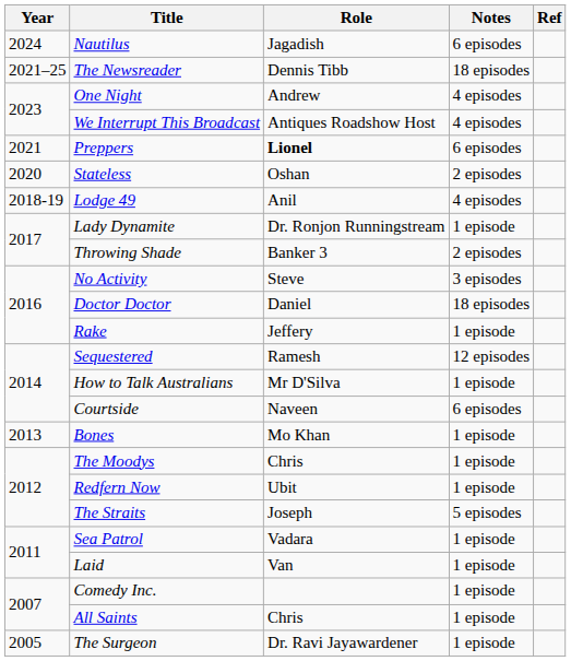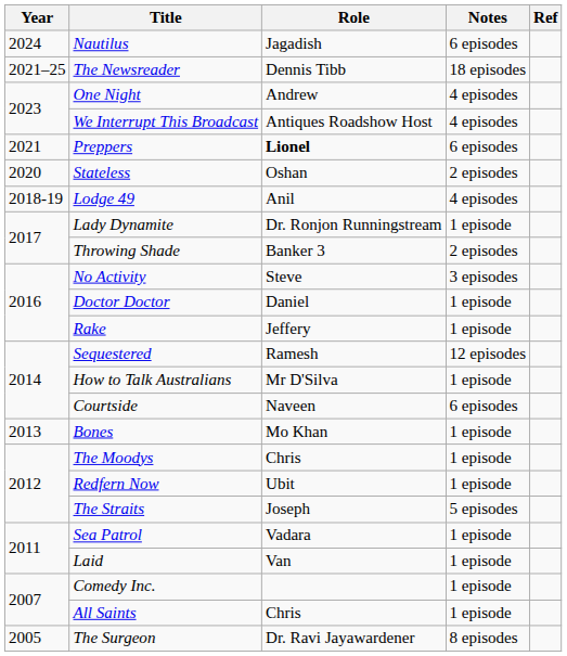 <table class="wikitable sortable">
 <tr>
 <th>Year</th>
 <th>Title</th>
 <th>Role</th>
 <th>Notes</th>
 <th>Ref</th>
 </tr>
 <tr>
 <td>2024</td>
 <td><a href='#'><em>Nautilus</em></a></td>
 <td>Jagadish</td>
 <td>6 episodes</td>
 <td></td>
 </tr>
 <tr>
 <td>2021–25</td>
 <td><em><a href='#'>The Newsreader</a></em></td>
 <td>Dennis Tibb</td>
 <td>18 episodes</td>
 <td></td>
 </tr>
 <tr>
 <td rowspan="2">2023</td>
 <td><a href='#'><em>One Night</em></a></td>
 <td>Andrew</td>
 <td>4 episodes</td>
 <td></td>
 </tr>
 <tr>
 <td><a href='#'><em>We Interrupt This Broadcast</em></a></td>
 <td>Antiques Roadshow Host</td>
 <td>4 episodes</td>
 <td></td>
 </tr>
 <tr>
 <td>2021</td>
 <td><a href='#'><em>Preppers</em></a></td>
 <td><strong>Lionel</strong></td>
 <td>6 episodes</td>
 <td></td>
 </tr>
 <tr>
 <td>2020</td>
 <td><a href='#'><em>Stateless</em></a></td>
 <td>Oshan</td>
 <td>2 episodes</td>
 <td></td>
 </tr>
 <tr>
 <td>2018-19</td>
 <td><em><a href='#'>Lodge 49</a></em></td>
 <td>Anil</td>
 <td>4 episodes</td>
 <td></td>
 </tr>
 <tr>
 <td rowspan="2">2017</td>
 <td><em>Lady Dynamite</em></td>
 <td>Dr. Ronjon Runningstream</td>
 <td>1 episode</td>
 <td></td>
 </tr>
 <tr>
 <td><em>Throwing Shade</em></td>
 <td>Banker 3</td>
 <td>2 episodes</td>
 <td></td>
 </tr>
 <tr>
 <td rowspan="3">2016</td>
 <td><em><a href='#'>No Activity</a></em></td>
 <td>Steve</td>
 <td>3 episodes</td>
 <td></td>
 </tr>
 <tr>
 <td><a href='#'><em>Doctor Doctor</em></a></td>
 <td>Daniel</td>
-<td>18 episodes</td>
+<td>1 episode</td>
 <td></td>
 </tr>
 <tr>
 <td><a href='#'><em>Rake</em></a></td>
 <td>Jeffery</td>
 <td>1 episode</td>
 <td></td>
 </tr>
 <tr>
 <td rowspan="3">2014</td>
 <td><a href='#'><em>Sequestered</em></a></td>
 <td>Ramesh</td>
 <td>12 episodes</td>
 <td></td>
 </tr>
 <tr>
 <td><em>How to Talk Australians</em></td>
 <td>Mr D'Silva</td>
 <td>1 episode</td>
 <td></td>
 </tr>
 <tr>
 <td><em>Courtside</em></td>
 <td>Naveen</td>
 <td>6 episodes</td>
 <td></td>
 </tr>
 <tr>
 <td>2013</td>
 <td><a href='#'><em>Bones</em></a></td>
 <td>Mo Khan</td>
 <td>1 episode</td>
 <td></td>
 </tr>
 <tr>
 <td rowspan="3">2012</td>
 <td><em><a href='#'>The Moodys</a></em></td>
 <td>Chris</td>
 <td>1 episode</td>
 <td></td>
 </tr>
 <tr>
 <td><em><a href='#'>Redfern Now</a></em></td>
 <td>Ubit</td>
 <td>1 episode</td>
 <td></td>
 </tr>
 <tr>
 <td><em><a href='#'>The Straits</a></em></td>
 <td>Joseph</td>
 <td>5 episodes</td>
 <td></td>
 </tr>
 <tr>
 <td rowspan="2">2011</td>
 <td><em><a href='#'>Sea Patrol</a></em></td>
 <td>Vadara</td>
 <td>1 episode</td>
 <td></td>
 </tr>
 <tr>
 <td><em>Laid</em></td>
 <td>Van</td>
 <td>1 episode</td>
 <td></td>
 </tr>
 <tr>
 <td rowspan="2">2007</td>
 <td><em>Comedy Inc.</em></td>
 <td></td>
 <td>1 episode</td>
 <td></td>
 </tr>
 <tr>
 <td><a href='#'><em>All Saints</em></a></td>
 <td>Chris</td>
 <td>1 episode</td>
 <td></td>
 </tr>
 <tr>
 <td>2005</td>
 <td><em>The Surgeon</em></td>
 <td>Dr. Ravi Jayawardener</td>
-<td>1 episode</td>
+<td>8 episodes</td>
 <td></td>
 </tr>
 </table>
